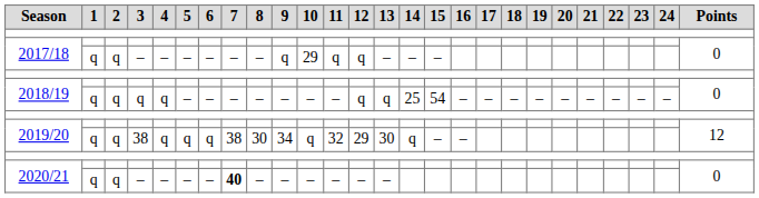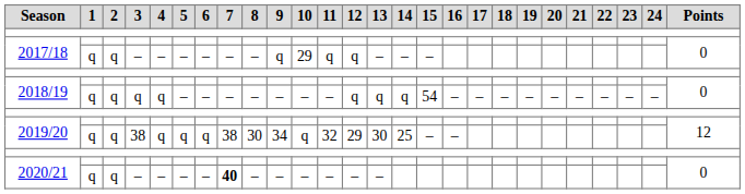 <table cellpadding="3" cellspacing="0" border="1" style="background:#ffffff; font-size:80%; line-height:13px; border:grey solid 1px; border-collapse:collapse;">
 <tr style="background:#ccc; text-align:center;">
 <td style="background:#DCDCDC;" width=65px><strong>Season</strong></td>
 <td style="background:#DCDCDC;" width=15px><strong>1</strong></td>
 <td style="background:#DCDCDC;" width=15px><strong>2</strong></td>
 <td style="background:#DCDCDC;" width=15px><strong>3</strong></td>
 <td style="background:#DCDCDC;" width=15px><strong>4</strong></td>
 <td style="background:#DCDCDC;" width=15px><strong>5</strong></td>
 <td style="background:#DCDCDC;" width=15px><strong>6</strong></td>
 <td style="background:#DCDCDC;" width=15px><strong>7</strong></td>
 <td style="background:#DCDCDC;" width=15px><strong>8</strong></td>
 <td style="background:#DCDCDC;" width=15px><strong>9</strong></td>
 <td style="background:#DCDCDC;" width=15px><strong>10</strong></td>
 <td style="background:#DCDCDC;" width=15px><strong>11</strong></td>
 <td style="background:#DCDCDC;" width=15px><strong>12</strong></td>
 <td style="background:#DCDCDC;" width=15px><strong>13</strong></td>
 <td style="background:#DCDCDC;" width=15px><strong>14</strong></td>
 <td style="background:#DCDCDC;" width=15px><strong>15</strong></td>
 <td style="background:#DCDCDC;" width=15px><strong>16</strong></td>
 <td style="background:#DCDCDC;" width=15px><strong>17</strong></td>
 <td style="background:#DCDCDC;" width=15px><strong>18</strong></td>
 <td style="background:#DCDCDC;" width=15px><strong>19</strong></td>
 <td style="background:#DCDCDC;" width=15px><strong>20</strong></td>
 <td style="background:#DCDCDC;" width=15px><strong>21</strong></td>
 <td style="background:#DCDCDC;" width=15px><strong>22</strong></td>
 <td style="background:#DCDCDC;" width=15px><strong>23</strong></td>
 <td style="background:#DCDCDC;" width=15px><strong>24</strong></td>
 <td style="background:#DCDCDC;" width=30px><strong>Points</strong></td>
 </tr>
 <tr>
 <td colspan=26></td>
 </tr>
 <tr align=center>
 <td rowspan=2 width=66px><a href='#'>2017/18</a></td>
 <th></th>
 <th></th>
 <th></th>
 <th></th>
 <th></th>
 <th></th>
 <th></th>
 <th></th>
 <th></th>
 <th></th>
 <th></th>
 <th></th>
 <th></th>
 <th></th>
 <th></th>
 <th></th>
 <th></th>
 <th></th>
 <th></th>
 <th></th>
 <th></th>
 <th></th>
 <th></th>
 <th></th>
 <td rowspan=2 width=66px>0</td>
 </tr>
 <tr align=center>
 <td>q</td>
 <td>q</td>
 <td>–</td>
 <td>–</td>
 <td>–</td>
 <td>–</td>
 <td>–</td>
 <td>–</td>
 <td>q</td>
 <td>29</td>
 <td>q</td>
 <td>q</td>
 <td>–</td>
 <td>–</td>
 <td>–</td>
 <td></td>
 <td></td>
 <td></td>
 <td></td>
 <td></td>
 <td></td>
 <td></td>
 <td></td>
 <td></td>
 </tr>
 <tr>
 <td colspan=26></td>
 </tr>
 <tr align=center>
 <td rowspan=2 width=66px><a href='#'>2018/19</a></td>
 <th></th>
 <th></th>
 <th></th>
 <th></th>
 <th></th>
 <th></th>
 <th></th>
 <th></th>
 <th></th>
 <th></th>
 <th></th>
 <th></th>
 <th></th>
 <th></th>
 <th></th>
 <th></th>
 <th></th>
 <th></th>
 <th></th>
 <th></th>
 <th></th>
 <th></th>
 <th></th>
 <th></th>
 <td rowspan=2 width=66px>0</td>
 </tr>
 <tr align=center>
 <td>q</td>
 <td>q</td>
 <td>q</td>
 <td>q</td>
 <td>–</td>
 <td>–</td>
 <td>–</td>
 <td>–</td>
 <td>–</td>
 <td>–</td>
 <td>–</td>
 <td>q</td>
 <td>q</td>
-<td>25</td>
+<td>q</td>
 <td>54</td>
 <td>–</td>
 <td>–</td>
 <td>–</td>
 <td>–</td>
 <td>–</td>
 <td>–</td>
 <td>–</td>
 <td>–</td>
 <td>–</td>
 </tr>
 <tr>
 <td colspan=26></td>
 </tr>
 <tr align=center>
 <td rowspan=2 width=66px><a href='#'>2019/20</a></td>
 <th></th>
 <th></th>
 <th></th>
 <th></th>
 <th></th>
 <th></th>
 <th></th>
 <th></th>
 <th></th>
 <th></th>
 <th></th>
 <th></th>
 <th></th>
 <th></th>
 <th></th>
 <th></th>
 <th></th>
 <th></th>
 <th></th>
 <th></th>
 <th></th>
 <th></th>
 <th></th>
 <th></th>
 <td rowspan=2 width=66px>12</td>
 </tr>
 <tr align=center>
 <td>q</td>
 <td>q</td>
 <td>38</td>
 <td>q</td>
 <td>q</td>
 <td>q</td>
 <td>38</td>
 <td>30</td>
 <td>34</td>
 <td>q</td>
 <td>32</td>
 <td>29</td>
 <td>30</td>
-<td>q</td>
+<td>25</td>
 <td>–</td>
 <td>–</td>
 <td></td>
 <td></td>
 <td></td>
 <td></td>
 <td></td>
 <td></td>
 <td></td>
 <td></td>
 </tr>
 <tr>
 <td colspan=26></td>
 </tr>
 <tr align=center>
 <td rowspan=2 width=66px><a href='#'>2020/21</a></td>
 <th></th>
 <th></th>
 <th></th>
 <th></th>
 <th></th>
 <th></th>
 <th></th>
 <th></th>
 <th></th>
 <th></th>
 <th></th>
 <th></th>
 <th></th>
 <th></th>
 <th></th>
 <th></th>
 <th></th>
 <th></th>
 <th></th>
 <th></th>
 <th></th>
 <th></th>
 <th></th>
 <th></th>
 <td rowspan=2 width=66px>0</td>
 </tr>
 <tr align=center>
 <td>q</td>
 <td>q</td>
 <td>–</td>
 <td>–</td>
 <td>–</td>
 <td>–</td>
 <td><strong>40</strong></td>
 <td>–</td>
 <td>–</td>
 <td>–</td>
 <td>–</td>
 <td>–</td>
 <td>–</td>
 <td></td>
 <td></td>
 <td></td>
 <td></td>
 <td></td>
 <td></td>
 <td></td>
 <td></td>
 <td></td>
 <td></td>
 <td></td>
 </tr>
 </table>
